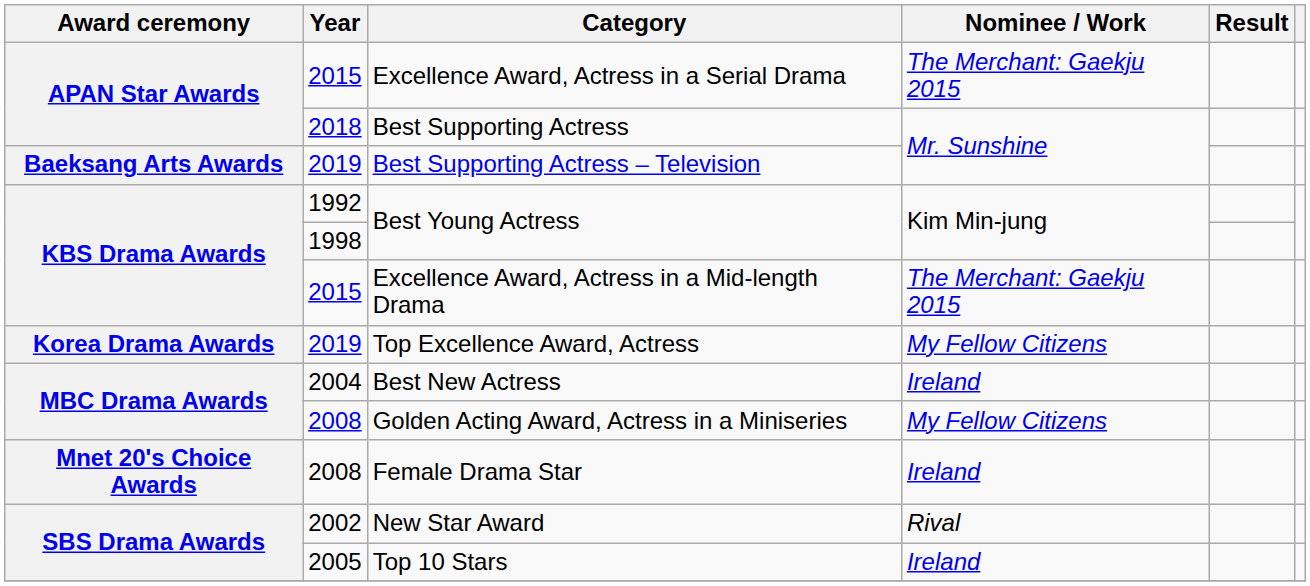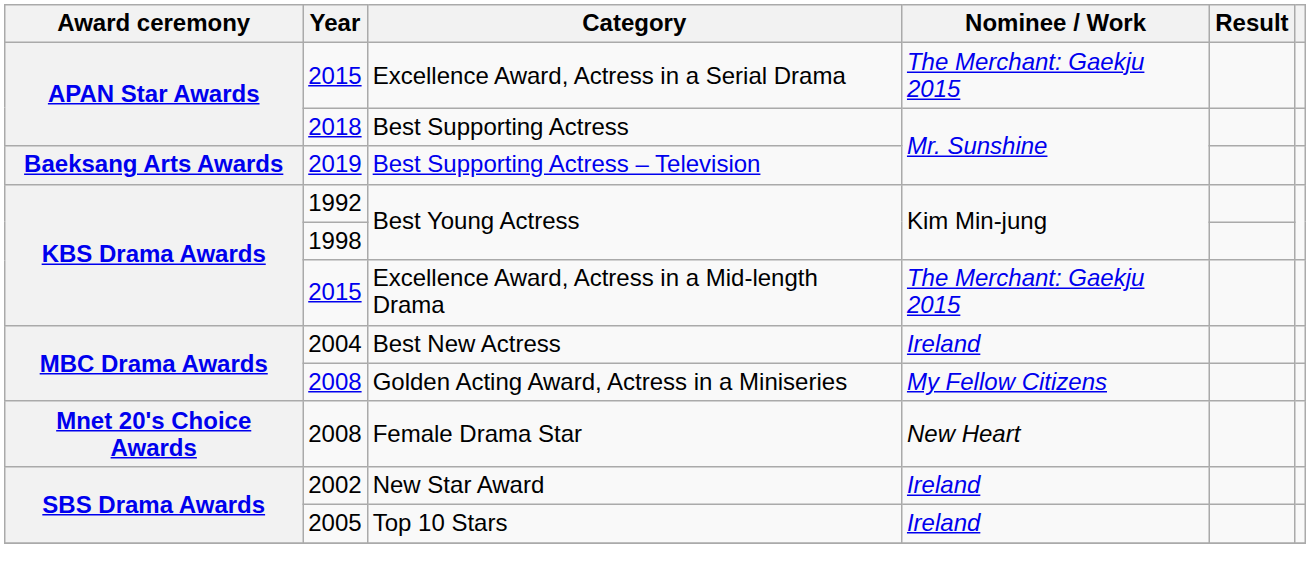 <table class="wikitable plainrowheaders sortable">
 <tr>
 <th scope="col">Award ceremony</th>
 <th scope="col">Year</th>
 <th scope="col">Category</th>
 <th scope="col">Nominee / Work</th>
 <th scope="col">Result</th>
 <th scope="col" class="unsortable"></th>
 </tr>
 <tr>
 <th scope="row" rowspan="2"><a href='#'>APAN Star Awards</a></th>
 <td style="text-align:center"><a href='#'>2015</a></td>
 <td>Excellence Award, Actress in a Serial Drama</td>
 <td><em><a href='#'>The Merchant: Gaekju 2015</a></em></td>
 <td></td>
 <td style="text-align:center"></td>
 </tr>
 <tr>
 <td style="text-align:center"><a href='#'>2018</a></td>
 <td>Best Supporting Actress</td>
 <td rowspan="2"><em><a href='#'>Mr. Sunshine</a></em></td>
 <td></td>
 <td style="text-align:center"></td>
 </tr>
 <tr>
 <th scope="row"><a href='#'>Baeksang Arts Awards</a></th>
 <td style="text-align:center"><a href='#'>2019</a></td>
 <td><a href='#'>Best Supporting Actress – Television</a></td>
 <td></td>
 <td style="text-align:center"></td>
 </tr>
 <tr>
 <th scope="row" rowspan="3"><a href='#'>KBS Drama Awards</a></th>
 <td style="text-align:center">1992</td>
 <td rowspan="2">Best Young Actress</td>
 <td rowspan="2">Kim Min-jung</td>
 <td></td>
 <td rowspan="2" style="text-align:center"></td>
 </tr>
 <tr>
 <td style="text-align:center">1998</td>
 <td></td>
 </tr>
 <tr>
 <td style="text-align:center"><a href='#'>2015</a></td>
 <td>Excellence Award, Actress in a Mid-length Drama</td>
 <td><em><a href='#'>The Merchant: Gaekju 2015</a></em></td>
 <td></td>
 <td style="text-align:center"></td>
 </tr>
 <tr>
-<th scope="row"><a href='#'>Korea Drama Awards</a></th>
-<td style="text-align:center"><a href='#'>2019</a></td>
-<td>Top Excellence Award, Actress</td>
-<td><em><a href='#'>My Fellow Citizens</a></em></td>
-<td></td>
-<td style="text-align:center"></td>
-</tr>
-<tr>
 <th scope="row" rowspan="2"><a href='#'>MBC Drama Awards</a></th>
 <td style="text-align:center">2004</td>
 <td>Best New Actress</td>
 <td><em><a href='#'>Ireland</a></em></td>
 <td></td>
 <td style="text-align:center"></td>
 </tr>
 <tr>
 <td style="text-align:center"><a href='#'>2008</a></td>
 <td>Golden Acting Award, Actress in a Miniseries</td>
 <td><em><a href='#'>My Fellow Citizens</a></em></td>
 <td></td>
 <td style="text-align:center"></td>
 </tr>
 <tr>
 <th scope="row"><a href='#'>Mnet 20's Choice Awards</a></th>
 <td style="text-align:center">2008</td>
 <td>Female Drama Star</td>
-<td><em><a href='#'>Ireland</a></em></td>
+<td><em>New Heart</em></td>
 <td></td>
 <td style="text-align:center"></td>
 </tr>
 <tr>
 <th scope="row" rowspan="2"><a href='#'>SBS Drama Awards</a></th>
 <td style="text-align:center">2002</td>
 <td>New Star Award</td>
-<td><em>Rival</em></td>
+<td><em><a href='#'>Ireland</a></em></td>
 <td></td>
 <td style="text-align:center"></td>
 </tr>
 <tr>
 <td style="text-align:center">2005</td>
 <td>Top 10 Stars</td>
 <td><em><a href='#'>Ireland</a></em></td>
 <td></td>
 <td style="text-align:center"></td>
 </tr>
 <tr>
 </tr>
 </table>
